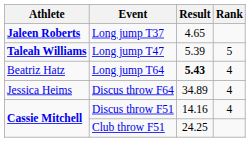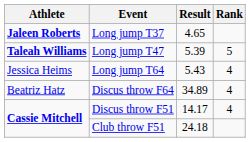 <table class=wikitable style=font-size:90%;text-align:center>
 <tr>
 <th>Athlete</th>
 <th>Event</th>
 <th>Result</th>
 <th>Rank</th>
 </tr>
 <tr align=center>
 <td align=left><strong><a href='#'>Jaleen Roberts</a></strong></td>
 <td align=left><a href='#'>Long jump T37</a></td>
 <td>4.65</td>
 <td></td>
 </tr>
 <tr align=center>
 <td align=left><strong><a href='#'>Taleah Williams</a></strong></td>
 <td align=left><a href='#'>Long jump T47</a></td>
 <td>5.39</td>
 <td>5</td>
 </tr>
 <tr align=center>
-<td align=left><a href='#'>Beatriz Hatz</a></td>
+<td align="left"><a href='#'>Jessica Heims</a></td>
 <td align=left><a href='#'>Long jump T64</a></td>
-<td><strong>5.43</strong></td>
+<td>5.43</td>
 <td>4</td>
 </tr>
 <tr align=center>
-<td align="left"><a href='#'>Jessica Heims</a></td>
+<td align=left><a href='#'>Beatriz Hatz</a></td>
 <td align="left"><a href='#'>Discus throw F64</a></td>
 <td>34.89 <strong></strong></td>
 <td>4</td>
 </tr>
 <tr align=center>
 <td rowspan="2" align="left"><strong><a href='#'>Cassie Mitchell</a></strong></td>
 <td align="left"><a href='#'>Discus throw F51</a></td>
-<td>14.16</td>
+<td>14.17</td>
 <td>4</td>
 </tr>
 <tr align=center>
 <td align=left><a href='#'>Club throw F51</a></td>
-<td>24.25 <strong></strong></td>
+<td>24.18 <strong></strong></td>
 <td></td>
 </tr>
 </table>
